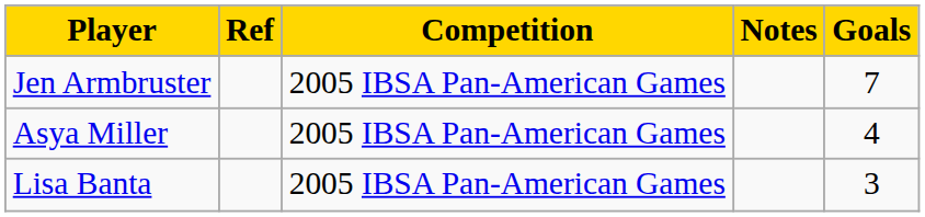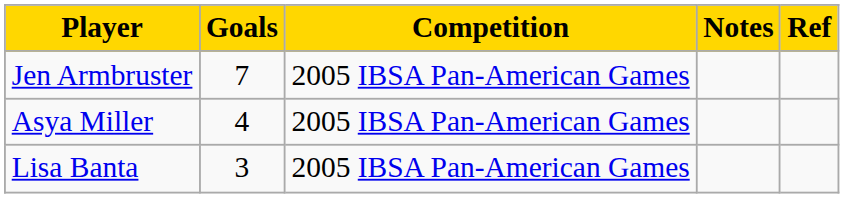 <table class="wikitable">
 <tr style="text-align:center; background:gold;">
 <td><strong>Player</strong></td>
-<td><strong>Ref</strong></td>
+<td><strong>Goals</strong></td>
 <td><strong>Competition</strong></td>
 <td><strong>Notes</strong></td>
-<td><strong>Goals</strong></td>
+<td><strong>Ref</strong></td>
 </tr>
 <tr style="text-align:center;">
 <td align="left"><a href='#'>Jen Armbruster</a></td>
-<td></td>
+<td>7</td>
 <td>2005 <a href='#'>IBSA Pan-American Games</a></td>
 <td></td>
-<td>7</td>
+<td></td>
 </tr>
 <tr style="text-align:center;">
 <td align="left"><a href='#'>Asya Miller</a></td>
-<td></td>
+<td>4</td>
 <td>2005 <a href='#'>IBSA Pan-American Games</a></td>
 <td></td>
-<td>4</td>
+<td></td>
 </tr>
 <tr style="text-align:center;">
 <td align="left"><a href='#'>Lisa Banta</a></td>
-<td></td>
+<td>3</td>
 <td>2005 <a href='#'>IBSA Pan-American Games</a></td>
 <td></td>
-<td>3</td>
+<td></td>
 </tr>
 </table>
